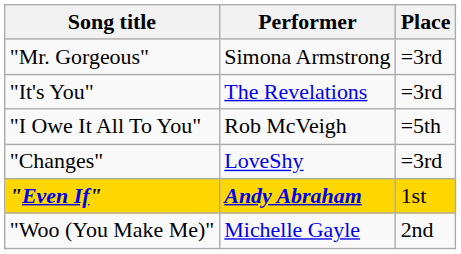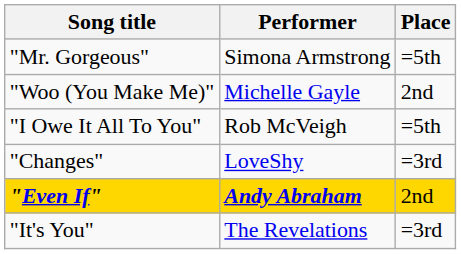 <table class="sortable wikitable">
 <tr>
 <th>Song title</th>
 <th>Performer</th>
 <th>Place</th>
 </tr>
 <tr>
 <td>"Mr. Gorgeous"</td>
 <td>Simona Armstrong</td>
-<td>=3rd</td>
+<td>=5th</td>
 </tr>
 <tr>
-<td>"It's You"</td>
-<td><a href='#'>The Revelations</a></td>
-<td>=3rd</td>
+<td>"Woo (You Make Me)"</td>
+<td><a href='#'>Michelle Gayle</a></td>
+<td>2nd</td>
 </tr>
 <tr>
 <td>"I Owe It All To You"</td>
 <td>Rob McVeigh</td>
 <td>=5th</td>
 </tr>
 <tr>
 <td>"Changes"</td>
 <td><a href='#'>LoveShy</a></td>
 <td>=3rd</td>
 </tr>
 <tr style="background:gold;">
 <td><strong><em>"<a href='#'>Even If</a>"</em></strong></td>
 <td><strong><em><a href='#'>Andy Abraham</a></em></strong></td>
-<td>1st</td>
+<td>2nd</td>
 </tr>
 <tr>
-<td>"Woo (You Make Me)"</td>
-<td><a href='#'>Michelle Gayle</a></td>
-<td>2nd</td>
+<td>"It's You"</td>
+<td><a href='#'>The Revelations</a></td>
+<td>=3rd</td>
 </tr>
 </table>
